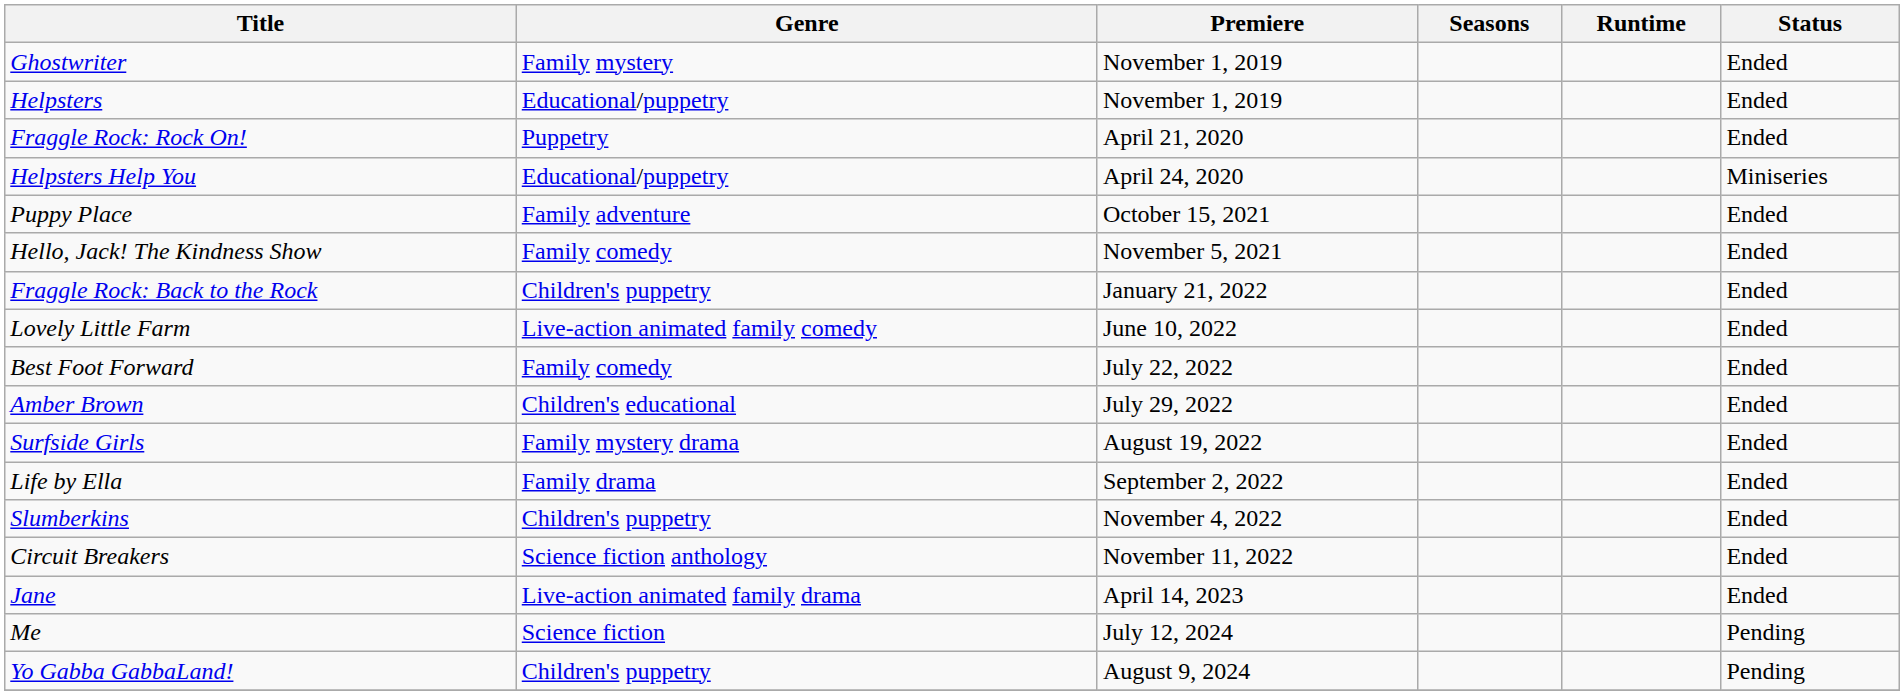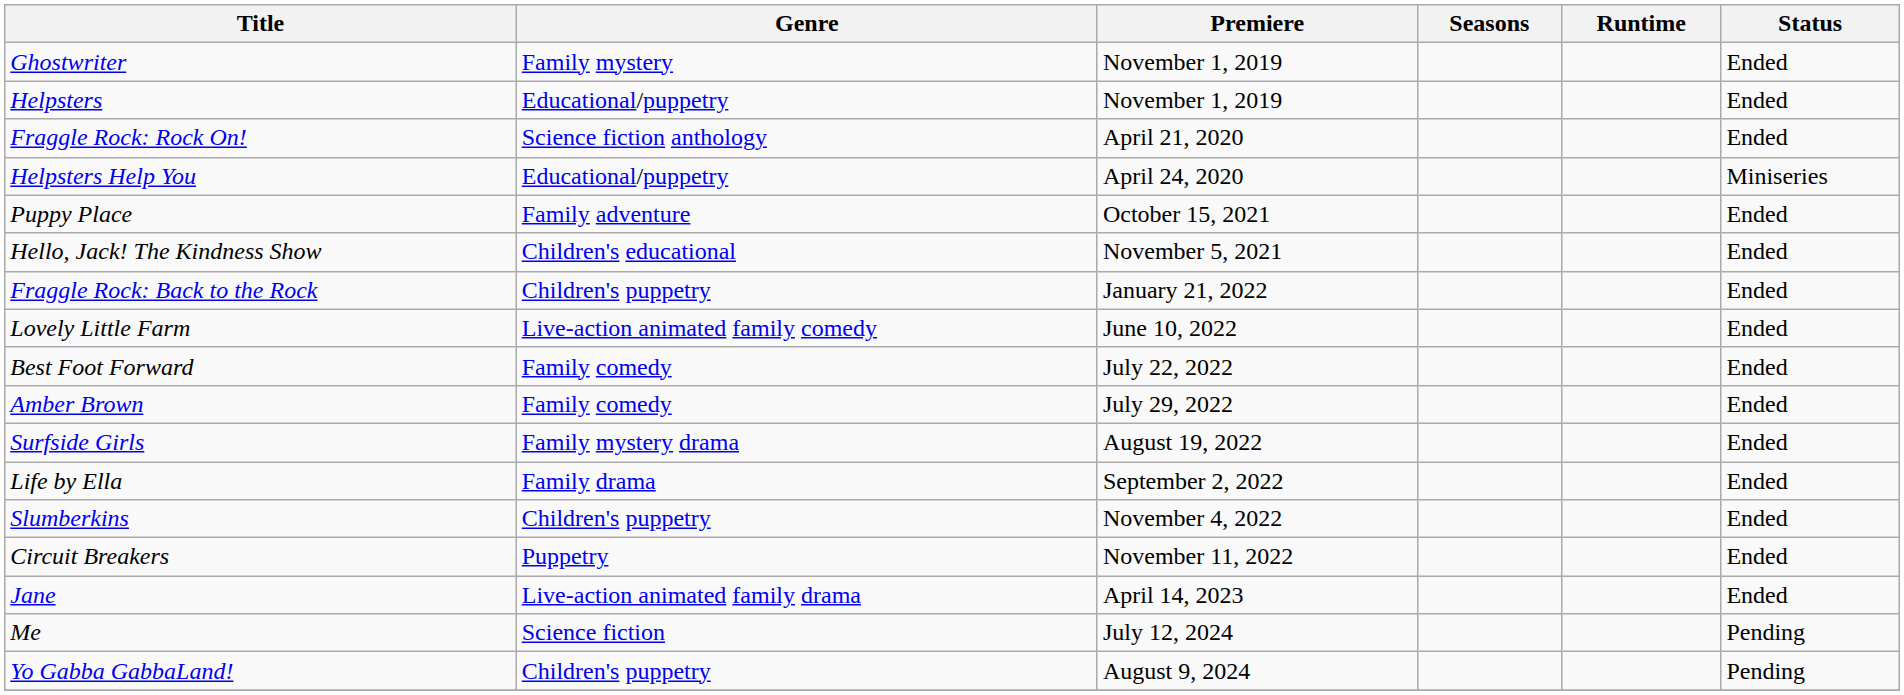 <table class="wikitable sortable" style="width:100%">
 <tr>
 <th>Title</th>
 <th>Genre</th>
 <th>Premiere</th>
 <th>Seasons</th>
 <th>Runtime</th>
 <th>Status</th>
 </tr>
 <tr>
 <td><em><a href='#'>Ghostwriter</a></em></td>
 <td><a href='#'>Family</a> <a href='#'>mystery</a></td>
 <td>November 1, 2019</td>
 <td></td>
 <td></td>
 <td>Ended</td>
 </tr>
 <tr>
 <td><em><a href='#'>Helpsters</a></em></td>
 <td><a href='#'>Educational</a>/<a href='#'>puppetry</a></td>
 <td>November 1, 2019</td>
 <td></td>
 <td></td>
 <td>Ended</td>
 </tr>
 <tr>
 <td><em><a href='#'>Fraggle Rock: Rock On!</a></em></td>
-<td><a href='#'>Puppetry</a></td>
+<td><a href='#'>Science fiction</a> <a href='#'>anthology</a></td>
 <td>April 21, 2020</td>
 <td></td>
 <td></td>
 <td>Ended</td>
 </tr>
 <tr>
 <td><em><a href='#'>Helpsters Help You</a></em></td>
 <td><a href='#'>Educational</a>/<a href='#'>puppetry</a></td>
 <td>April 24, 2020</td>
 <td></td>
 <td></td>
 <td>Miniseries</td>
 </tr>
 <tr>
 <td><em>Puppy Place</em></td>
 <td><a href='#'>Family</a> <a href='#'>adventure</a></td>
 <td>October 15, 2021</td>
 <td></td>
 <td></td>
 <td>Ended</td>
 </tr>
 <tr>
 <td><em>Hello, Jack! The Kindness Show</em></td>
-<td><a href='#'>Family</a> <a href='#'>comedy</a></td>
+<td><a href='#'>Children's</a> <a href='#'>educational</a></td>
 <td>November 5, 2021</td>
 <td></td>
 <td></td>
 <td>Ended</td>
 </tr>
 <tr>
 <td><em><a href='#'>Fraggle Rock: Back to the Rock</a></em></td>
 <td><a href='#'>Children's</a> <a href='#'>puppetry</a></td>
 <td>January 21, 2022</td>
 <td></td>
 <td></td>
 <td>Ended</td>
 </tr>
 <tr>
 <td><em>Lovely Little Farm</em></td>
 <td><a href='#'>Live-action animated</a> <a href='#'>family</a> <a href='#'>comedy</a></td>
 <td>June 10, 2022</td>
 <td></td>
 <td></td>
 <td>Ended</td>
 </tr>
 <tr>
 <td><em>Best Foot Forward</em></td>
 <td><a href='#'>Family</a> <a href='#'>comedy</a></td>
 <td>July 22, 2022</td>
 <td></td>
 <td></td>
 <td>Ended</td>
 </tr>
 <tr>
 <td><em><a href='#'>Amber Brown</a></em></td>
-<td><a href='#'>Children's</a> <a href='#'>educational</a></td>
+<td><a href='#'>Family</a> <a href='#'>comedy</a></td>
 <td>July 29, 2022</td>
 <td></td>
 <td></td>
 <td>Ended</td>
 </tr>
 <tr>
 <td><em><a href='#'>Surfside Girls</a></em></td>
 <td><a href='#'>Family</a> <a href='#'>mystery</a> <a href='#'>drama</a></td>
 <td>August 19, 2022</td>
 <td></td>
 <td></td>
 <td>Ended</td>
 </tr>
 <tr>
 <td><em>Life by Ella</em></td>
 <td><a href='#'>Family</a> <a href='#'>drama</a></td>
 <td>September 2, 2022</td>
 <td></td>
 <td></td>
 <td>Ended</td>
 </tr>
 <tr>
 <td><em><a href='#'>Slumberkins</a></em></td>
 <td><a href='#'>Children's</a> <a href='#'>puppetry</a></td>
 <td>November 4, 2022</td>
 <td></td>
 <td></td>
 <td>Ended</td>
 </tr>
 <tr>
 <td><em>Circuit Breakers</em></td>
-<td><a href='#'>Science fiction</a> <a href='#'>anthology</a></td>
+<td><a href='#'>Puppetry</a></td>
 <td>November 11, 2022</td>
 <td></td>
 <td></td>
 <td>Ended</td>
 </tr>
 <tr>
 <td><em><a href='#'>Jane</a></em></td>
 <td><a href='#'>Live-action animated</a> <a href='#'>family</a> <a href='#'>drama</a></td>
 <td>April 14, 2023</td>
 <td></td>
 <td></td>
 <td>Ended</td>
 </tr>
 <tr>
 <td><em>Me</em></td>
 <td><a href='#'>Science fiction</a></td>
 <td>July 12, 2024</td>
 <td></td>
 <td></td>
 <td>Pending</td>
 </tr>
 <tr>
 <td><em><a href='#'>Yo Gabba GabbaLand!</a></em></td>
 <td><a href='#'>Children's</a> <a href='#'>puppetry</a></td>
 <td>August 9, 2024</td>
 <td></td>
 <td></td>
 <td>Pending</td>
 </tr>
 <tr>
 </tr>
 <tr>
 </tr>
 </table>
